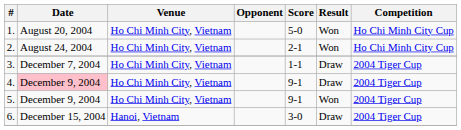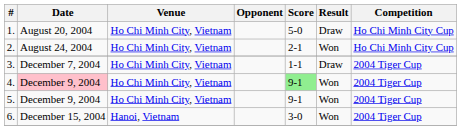 <table class="wikitable">
 <tr>
 <th>#</th>
 <th>Date</th>
 <th>Venue</th>
 <th>Opponent</th>
 <th>Score</th>
 <th>Result</th>
 <th>Competition</th>
 </tr>
 <tr>
 <td>1.</td>
 <td>August 20, 2004</td>
 <td><a href='#'>Ho Chi Minh City</a>, <a href='#'>Vietnam</a></td>
 <td></td>
 <td>5-0</td>
-<td>Won</td>
+<td>Draw</td>
 <td><a href='#'>Ho Chi Minh City Cup</a></td>
 </tr>
 <tr>
 <td>2.</td>
 <td>August 24, 2004</td>
 <td><a href='#'>Ho Chi Minh City</a>, <a href='#'>Vietnam</a></td>
 <td></td>
 <td>2-1</td>
 <td>Won</td>
 <td><a href='#'>Ho Chi Minh City Cup</a></td>
 </tr>
 <tr>
 </tr>
 <tr . || August 26, 2004 || >
 </tr>
 <tr>
 </tr>
 <tr . || August 26, 2004 || >
 </tr>
 <tr>
 </tr>
 <tr . || August 28, 2004 || >
 </tr>
 <tr>
 <td>3.</td>
 <td>December 7, 2004</td>
 <td><a href='#'>Ho Chi Minh City</a>, <a href='#'>Vietnam</a></td>
 <td></td>
 <td>1-1</td>
 <td>Draw</td>
 <td><a href='#'>2004 Tiger Cup</a></td>
 </tr>
 <tr>
 <td>4.</td>
 <td style="background: pink;">December 9, 2004</td>
 <td><a href='#'>Ho Chi Minh City</a>, <a href='#'>Vietnam</a></td>
 <td></td>
-<td>9-1</td>
-<td>Draw</td>
+<td style="background: lightgreen;">9-1</td>
+<td>Won</td>
 <td><a href='#'>2004 Tiger Cup</a></td>
 </tr>
 <tr>
 <td>5.</td>
 <td>December 9, 2004</td>
 <td><a href='#'>Ho Chi Minh City</a>, <a href='#'>Vietnam</a></td>
 <td></td>
 <td>9-1</td>
 <td>Won</td>
 <td><a href='#'>2004 Tiger Cup</a></td>
 </tr>
 <tr>
 <td>6.</td>
 <td>December 15, 2004</td>
 <td><a href='#'>Hanoi</a>, <a href='#'>Vietnam</a></td>
 <td></td>
 <td>3-0</td>
-<td>Draw</td>
+<td>Won</td>
 <td><a href='#'>2004 Tiger Cup</a></td>
 </tr>
 <tr>
 </tr>
 </table>
